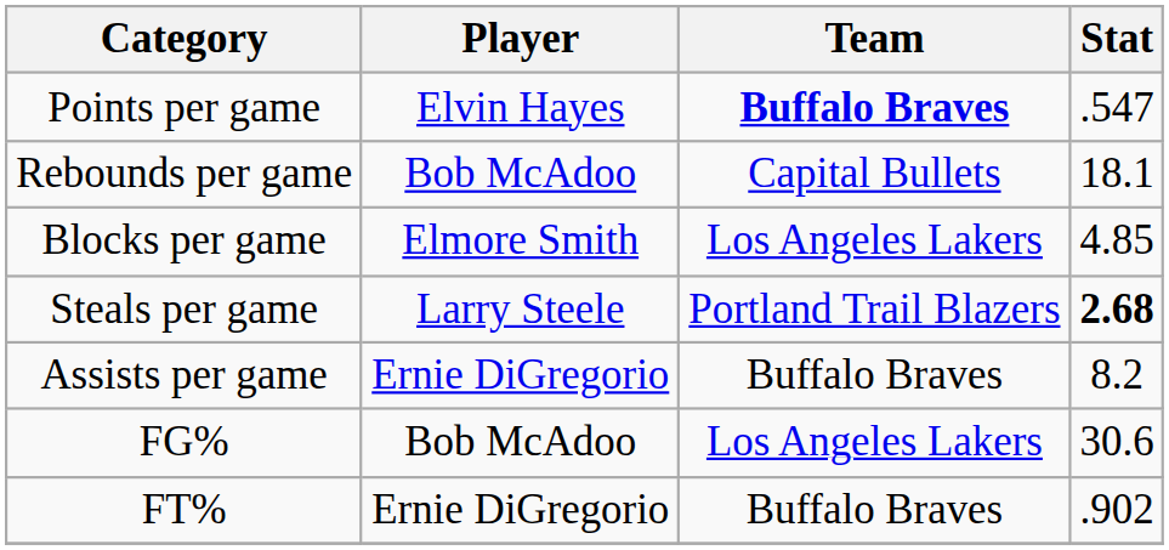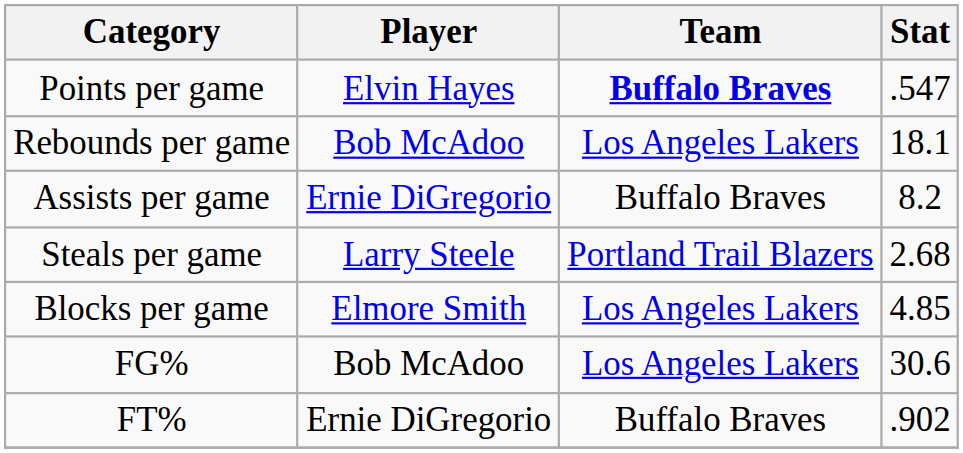 <table class="wikitable" style="text-align:center">
 <tr>
 <th>Category</th>
 <th>Player</th>
 <th>Team</th>
 <th>Stat</th>
 </tr>
 <tr>
 <td>Points per game</td>
 <td><a href='#'>Elvin Hayes</a></td>
 <td><strong><a href='#'>Buffalo Braves</a></strong></td>
 <td>.547</td>
 </tr>
 <tr>
 <td>Rebounds per game</td>
 <td><a href='#'>Bob McAdoo</a></td>
-<td><a href='#'>Capital Bullets</a></td>
+<td><a href='#'>Los Angeles Lakers</a></td>
 <td>18.1</td>
+</tr>
+<tr>
+<td>Assists per game</td>
+<td><a href='#'>Ernie DiGregorio</a></td>
+<td>Buffalo Braves</td>
+<td>8.2</td>
+</tr>
+<tr>
+<td>Steals per game</td>
+<td><a href='#'>Larry Steele</a></td>
+<td><a href='#'>Portland Trail Blazers</a></td>
+<td>2.68</td>
 </tr>
 <tr>
 <td>Blocks per game</td>
 <td><a href='#'>Elmore Smith</a></td>
 <td><a href='#'>Los Angeles Lakers</a></td>
 <td>4.85</td>
-</tr>
-<tr>
-<td>Steals per game</td>
-<td><a href='#'>Larry Steele</a></td>
-<td><a href='#'>Portland Trail Blazers</a></td>
-<td><strong>2.68</strong></td>
-</tr>
-<tr>
-<td>Assists per game</td>
-<td><a href='#'>Ernie DiGregorio</a></td>
-<td>Buffalo Braves</td>
-<td>8.2</td>
 </tr>
 <tr>
 <td>FG%</td>
 <td>Bob McAdoo</td>
 <td><a href='#'>Los Angeles Lakers</a></td>
 <td>30.6</td>
 </tr>
 <tr>
 <td>FT%</td>
 <td>Ernie DiGregorio</td>
 <td>Buffalo Braves</td>
 <td>.902</td>
 </tr>
 <tr>
 </tr>
 </table>
